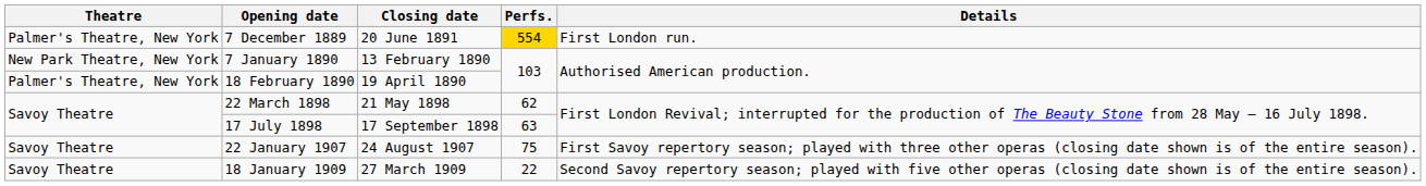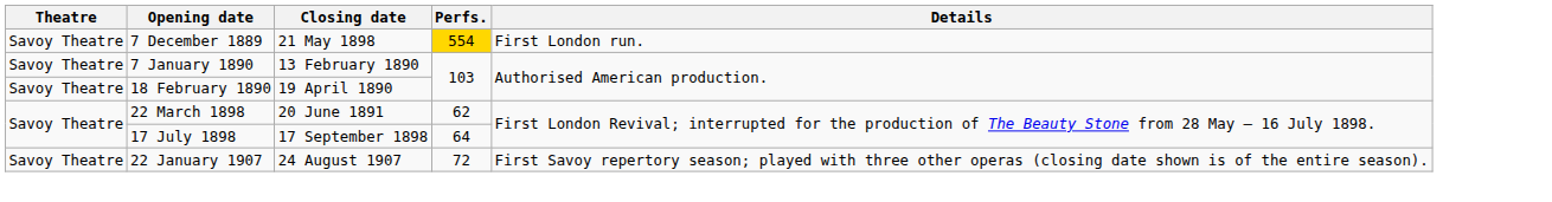 <table class="wikitable">
 <tr>
 <th>Theatre</th>
 <th>Opening date</th>
 <th>Closing date</th>
 <th>Perfs.</th>
 <th>Details</th>
 </tr>
 <tr>
-<td nowrap>Palmer's Theatre, New York</td>
+<td nowrap>Savoy Theatre</td>
 <td>7 December 1889</td>
-<td nowrap>20 June 1891</td>
+<td>21 May 1898</td>
 <td align=center style="background: gold;">554</td>
 <td>First London run.</td>
 </tr>
 <tr>
-<td nowrap>New Park Theatre, New York</td>
+<td nowrap>Savoy Theatre</td>
 <td>7 January 1890</td>
 <td>13 February 1890</td>
 <td align=center rowspan=2>103</td>
 <td rowspan=2>Authorised American production.</td>
 </tr>
 <tr>
-<td nowrap>Palmer's Theatre, New York</td>
+<td>Savoy Theatre</td>
 <td nowrap>18 February 1890</td>
 <td>19 April 1890</td>
 </tr>
 <tr>
 <td rowspan=2>Savoy Theatre</td>
 <td>22 March 1898</td>
-<td>21 May 1898</td>
+<td nowrap>20 June 1891</td>
 <td align=center>62</td>
 <td rowspan=2>First London Revival; interrupted for the production of <em><a href='#'>The Beauty Stone</a></em> from 28 May – 16 July 1898.</td>
 </tr>
 <tr>
 <td>17 July 1898</td>
 <td nowrap>17 September 1898</td>
-<td align=center>63</td>
+<td align=center>64</td>
 </tr>
 <tr>
 <td>Savoy Theatre</td>
 <td nowrap>22 January 1907</td>
 <td nowrap>24 August 1907</td>
-<td align=center>75</td>
+<td align=center>72</td>
 <td>First Savoy repertory season; played with three other operas (closing date shown is of the entire season).</td>
 </tr>
-<tr>
-<td>Savoy Theatre</td>
-<td>18 January 1909</td>
-<td>27 March 1909</td>
-<td align=center>22</td>
-<td>Second Savoy repertory season; played with five other operas (closing date shown is of the entire season).</td>
-</tr>
 </table>
